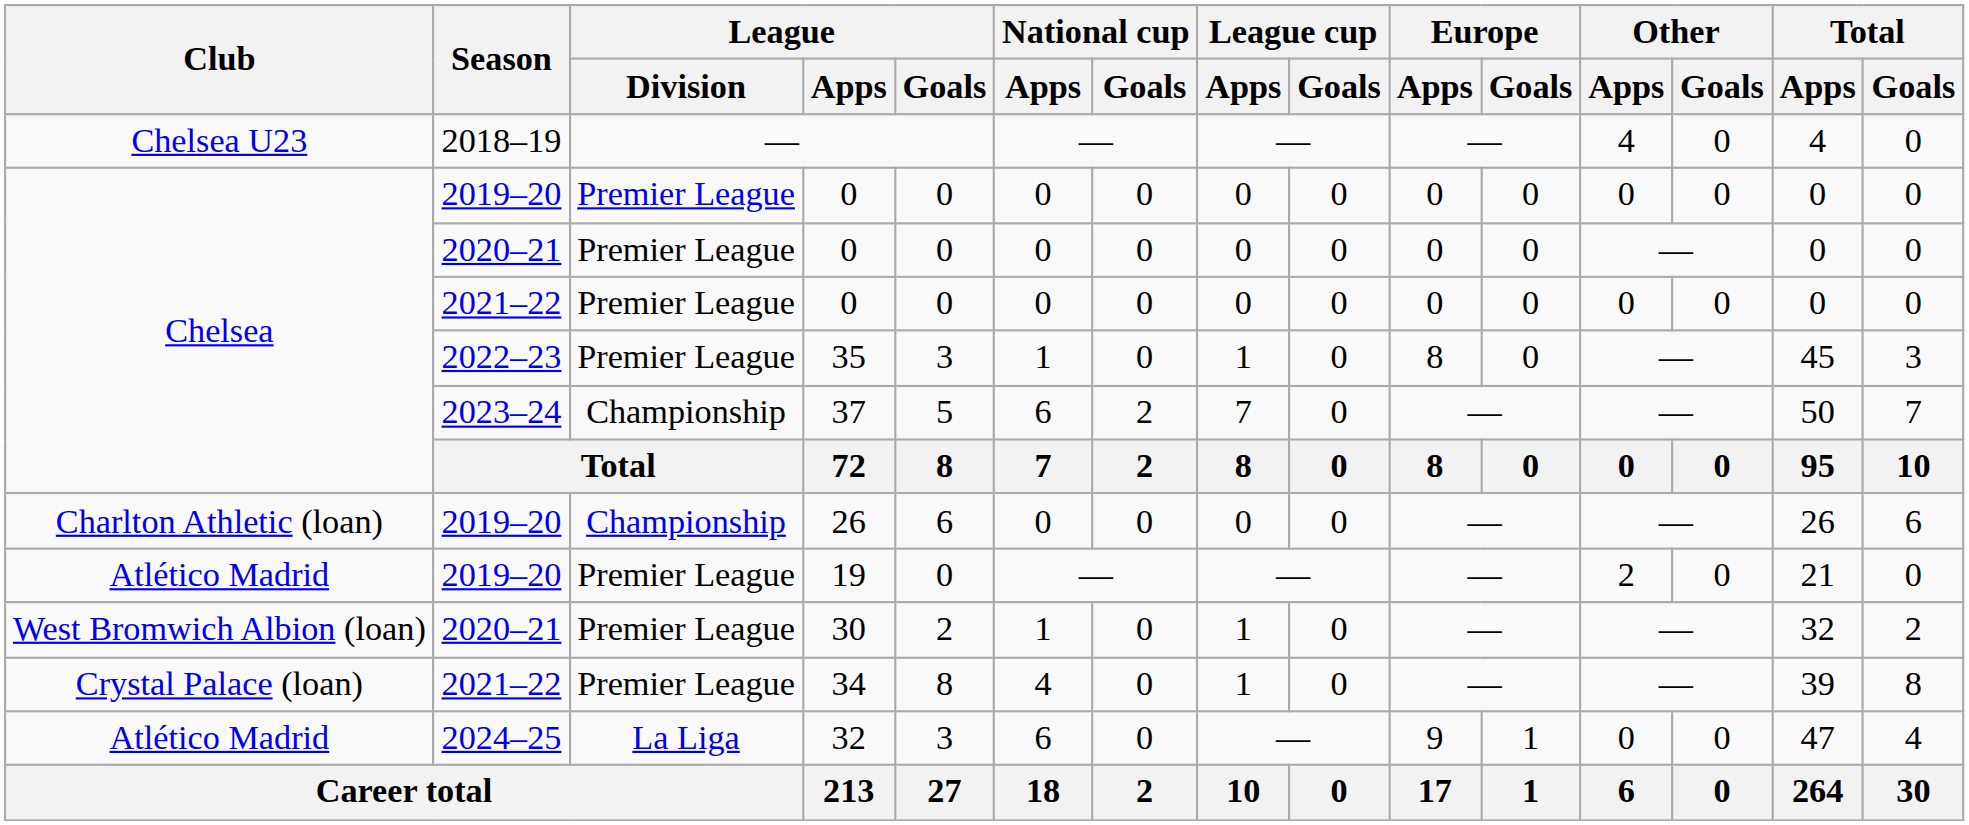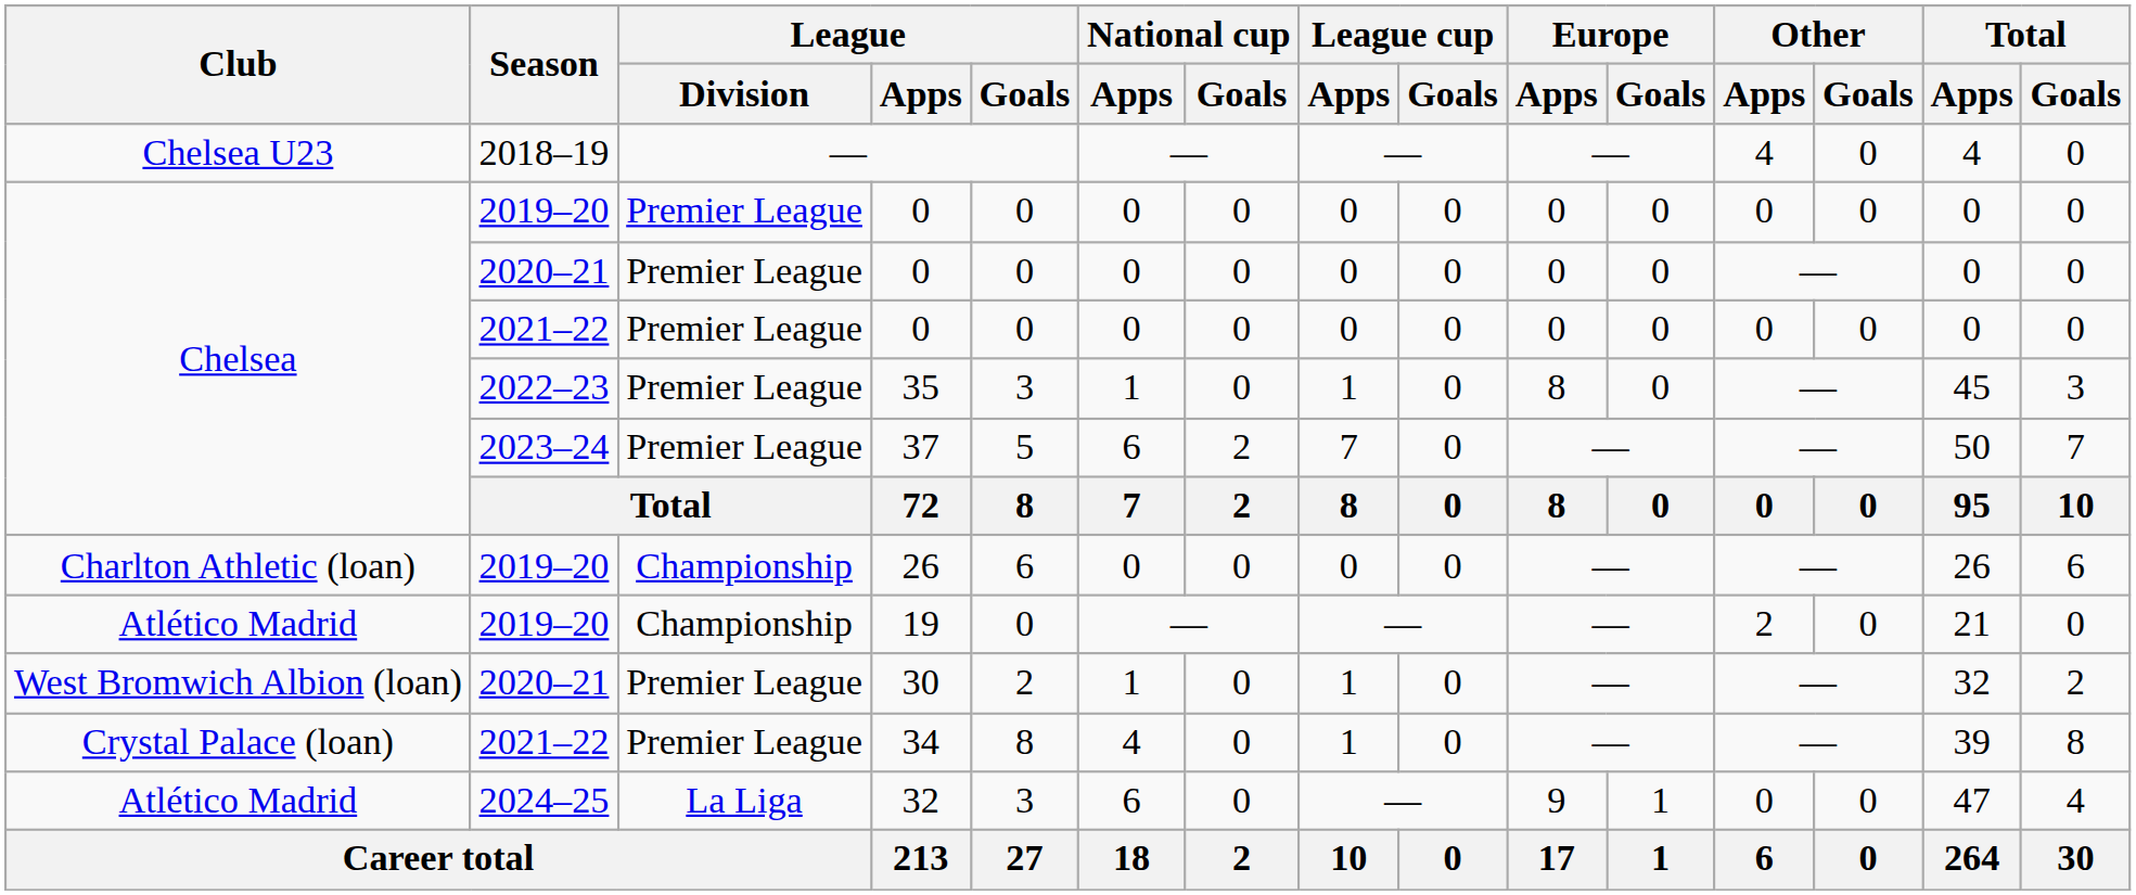 <table class="wikitable" style="text-align: center;">
 <tr>
 <th rowspan="2">Club</th>
 <th rowspan="2">Season</th>
 <th colspan="3">League</th>
 <th colspan="2">National cup</th>
 <th colspan="2">League cup</th>
 <th colspan="2">Europe</th>
 <th colspan="2">Other</th>
 <th colspan="2">Total</th>
 </tr>
 <tr>
 <th>Division</th>
 <th>Apps</th>
 <th>Goals</th>
 <th>Apps</th>
 <th>Goals</th>
 <th>Apps</th>
 <th>Goals</th>
 <th>Apps</th>
 <th>Goals</th>
 <th>Apps</th>
 <th>Goals</th>
 <th>Apps</th>
 <th>Goals</th>
 </tr>
 <tr>
 <td><a href='#'>Chelsea U23</a></td>
 <td>2018–19</td>
 <td colspan="3">—</td>
 <td colspan="2">—</td>
 <td colspan="2">—</td>
 <td colspan="2">—</td>
 <td>4</td>
 <td>0</td>
 <td>4</td>
 <td>0</td>
 </tr>
 <tr>
 <td rowspan="6"><a href='#'>Chelsea</a></td>
 <td><a href='#'>2019–20</a></td>
 <td><a href='#'>Premier League</a></td>
 <td>0</td>
 <td>0</td>
 <td>0</td>
 <td>0</td>
 <td>0</td>
 <td>0</td>
 <td>0</td>
 <td>0</td>
 <td>0</td>
 <td>0</td>
 <td>0</td>
 <td>0</td>
 </tr>
 <tr>
 <td><a href='#'>2020–21</a></td>
 <td>Premier League</td>
 <td>0</td>
 <td>0</td>
 <td>0</td>
 <td>0</td>
 <td>0</td>
 <td>0</td>
 <td>0</td>
 <td>0</td>
 <td colspan="2">—</td>
 <td>0</td>
 <td>0</td>
 </tr>
 <tr>
 <td><a href='#'>2021–22</a></td>
 <td>Premier League</td>
 <td>0</td>
 <td>0</td>
 <td>0</td>
 <td>0</td>
 <td>0</td>
 <td>0</td>
 <td>0</td>
 <td>0</td>
 <td>0</td>
 <td>0</td>
 <td>0</td>
 <td>0</td>
 </tr>
 <tr>
 <td><a href='#'>2022–23</a></td>
 <td>Premier League</td>
 <td>35</td>
 <td>3</td>
 <td>1</td>
 <td>0</td>
 <td>1</td>
 <td>0</td>
 <td>8</td>
 <td>0</td>
 <td colspan="2">—</td>
 <td>45</td>
 <td>3</td>
 </tr>
 <tr>
 <td><a href='#'>2023–24</a></td>
-<td>Championship</td>
+<td>Premier League</td>
 <td>37</td>
 <td>5</td>
 <td>6</td>
 <td>2</td>
 <td>7</td>
 <td>0</td>
 <td colspan="2">—</td>
 <td colspan="2">—</td>
 <td>50</td>
 <td>7</td>
 </tr>
 <tr>
 <th colspan="2">Total</th>
 <th>72</th>
 <th>8</th>
 <th>7</th>
 <th>2</th>
 <th>8</th>
 <th>0</th>
 <th>8</th>
 <th>0</th>
 <th>0</th>
 <th>0</th>
 <th>95</th>
 <th>10</th>
 </tr>
 <tr>
 <td><a href='#'>Charlton Athletic</a> (loan)</td>
 <td><a href='#'>2019–20</a></td>
 <td><a href='#'>Championship</a></td>
 <td>26</td>
 <td>6</td>
 <td>0</td>
 <td>0</td>
 <td>0</td>
 <td>0</td>
 <td colspan="2">—</td>
 <td colspan="2">—</td>
 <td>26</td>
 <td>6</td>
 </tr>
 <tr>
 <td><a href='#'>Atlético Madrid</a></td>
 <td><a href='#'>2019–20</a></td>
-<td>Premier League</td>
+<td>Championship</td>
 <td>19</td>
 <td>0</td>
 <td colspan="2">—</td>
 <td colspan="2">—</td>
 <td colspan="2">—</td>
 <td>2</td>
 <td>0</td>
 <td>21</td>
 <td>0</td>
 </tr>
 <tr>
 <td><a href='#'>West Bromwich Albion</a> (loan)</td>
 <td><a href='#'>2020–21</a></td>
 <td>Premier League</td>
 <td>30</td>
 <td>2</td>
 <td>1</td>
 <td>0</td>
 <td>1</td>
 <td>0</td>
 <td colspan="2">—</td>
 <td colspan="2">—</td>
 <td>32</td>
 <td>2</td>
 </tr>
 <tr>
 <td><a href='#'>Crystal Palace</a> (loan)</td>
 <td><a href='#'>2021–22</a></td>
 <td>Premier League</td>
 <td>34</td>
 <td>8</td>
 <td>4</td>
 <td>0</td>
 <td>1</td>
 <td>0</td>
 <td colspan="2">—</td>
 <td colspan="2">—</td>
 <td>39</td>
 <td>8</td>
 </tr>
 <tr>
 <td><a href='#'>Atlético Madrid</a></td>
 <td><a href='#'>2024–25</a></td>
 <td><a href='#'>La Liga</a></td>
 <td>32</td>
 <td>3</td>
 <td>6</td>
 <td>0</td>
 <td colspan="2">—</td>
 <td>9</td>
 <td>1</td>
 <td>0</td>
 <td>0</td>
 <td>47</td>
 <td>4</td>
 </tr>
 <tr>
 <th colspan="3">Career total</th>
 <th>213</th>
 <th>27</th>
 <th>18</th>
 <th>2</th>
 <th>10</th>
 <th>0</th>
 <th>17</th>
 <th>1</th>
 <th>6</th>
 <th>0</th>
 <th>264</th>
 <th>30</th>
 </tr>
 </table>
